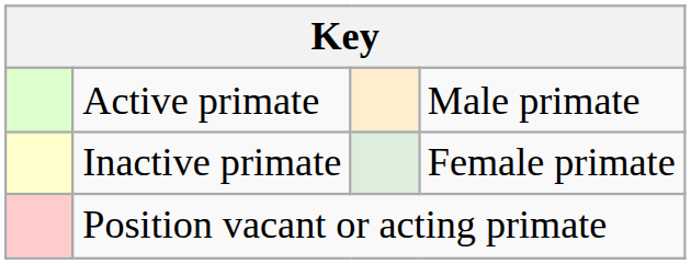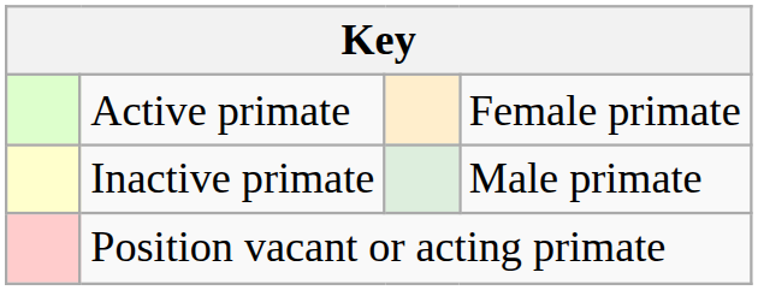 <table class="wikitable" style="float: left;">
 <tr>
 <th colspan="4">Key</th>
 </tr>
 <tr>
 <td style="background:#dfc; width:20px;"></td>
 <td>Active primate</td>
 <td style="background:#fec; width:20px;"></td>
-<td>Male primate</td>
+<td>Female primate</td>
 </tr>
 <tr>
 <td style="background:#ffc;"></td>
 <td>Inactive primate</td>
 <td style="background:#ded;"></td>
-<td>Female primate</td>
+<td>Male primate</td>
 </tr>
 <tr>
 <td style="background:#fcc;"></td>
 <td colspan="3">Position vacant or acting primate</td>
 </tr>
 </table>
